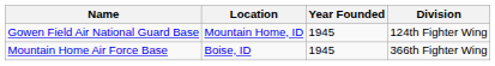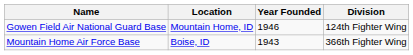 <table class="wikitable">
 <tr>
 <th>Name</th>
 <th>Location</th>
 <th>Year Founded</th>
 <th>Division</th>
 </tr>
 <tr>
 <td><a href='#'>Gowen Field Air National Guard Base</a></td>
 <td><a href='#'>Mountain Home, ID</a></td>
-<td>1945</td>
+<td>1946</td>
 <td>124th Fighter Wing</td>
 </tr>
 <tr>
 <td><a href='#'>Mountain Home Air Force Base</a></td>
 <td><a href='#'>Boise, ID</a></td>
-<td>1945</td>
+<td>1943</td>
 <td>366th Fighter Wing</td>
 </tr>
 </table>
